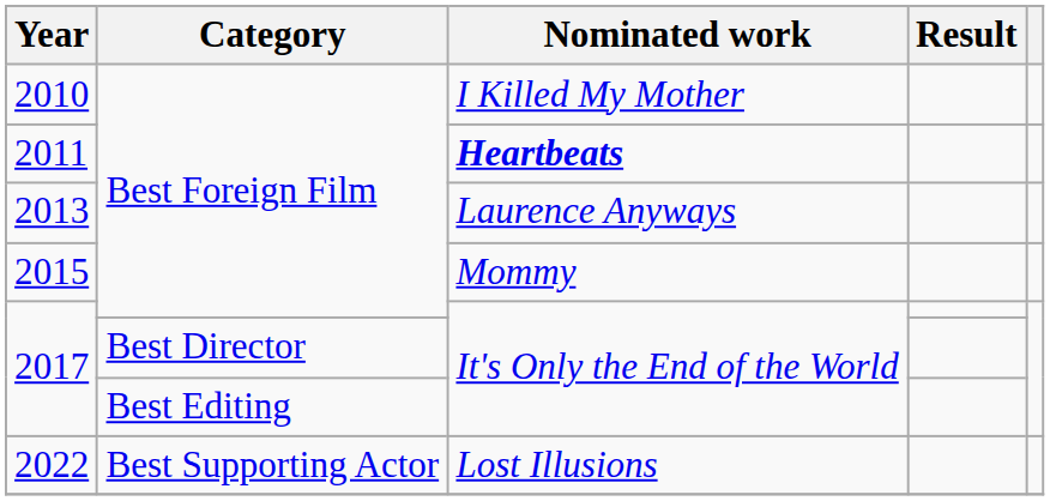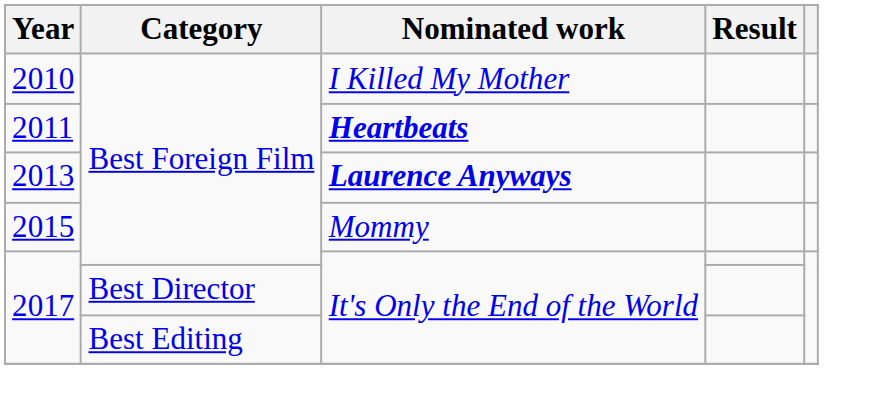 <table class="wikitable sortable">
 <tr>
 <th>Year</th>
 <th>Category</th>
 <th>Nominated work</th>
 <th>Result</th>
 <th></th>
 </tr>
 <tr>
 <td><a href='#'>2010</a></td>
 <td rowspan="5"><a href='#'>Best Foreign Film</a></td>
 <td><em><a href='#'>I Killed My Mother</a></em></td>
 <td></td>
 <td></td>
 </tr>
 <tr>
 <td><a href='#'>2011</a></td>
 <td><strong><em><a href='#'>Heartbeats</a></em></strong></td>
 <td></td>
 <td></td>
 </tr>
 <tr>
 <td rowspan="1"><a href='#'>2013</a></td>
-<td rowspan="1"><em><a href='#'>Laurence Anyways</a></em></td>
+<td rowspan="1"><strong><em><a href='#'>Laurence Anyways</a></em></strong></td>
 <td></td>
 <td rowspan="1"></td>
 </tr>
 <tr>
 <td rowspan="1"><a href='#'>2015</a></td>
 <td rowspan="1"><em><a href='#'>Mommy</a></em></td>
 <td></td>
 <td rowspan="1"></td>
 </tr>
 <tr>
 <td rowspan="3"><a href='#'>2017</a></td>
 <td rowspan="3"><em><a href='#'>It's Only the End of the World</a></em></td>
 <td></td>
 <td rowspan="3"></td>
 </tr>
 <tr>
 <td><a href='#'>Best Director</a></td>
 <td></td>
 </tr>
 <tr>
 <td><a href='#'>Best Editing</a></td>
 <td></td>
 </tr>
 <tr>
-<td><a href='#'>2022</a></td>
-<td><a href='#'>Best Supporting Actor</a></td>
-<td><em><a href='#'>Lost Illusions</a></em></td>
-<td></td>
-<td></td>
-</tr>
-<tr>
 </tr>
 </table>
